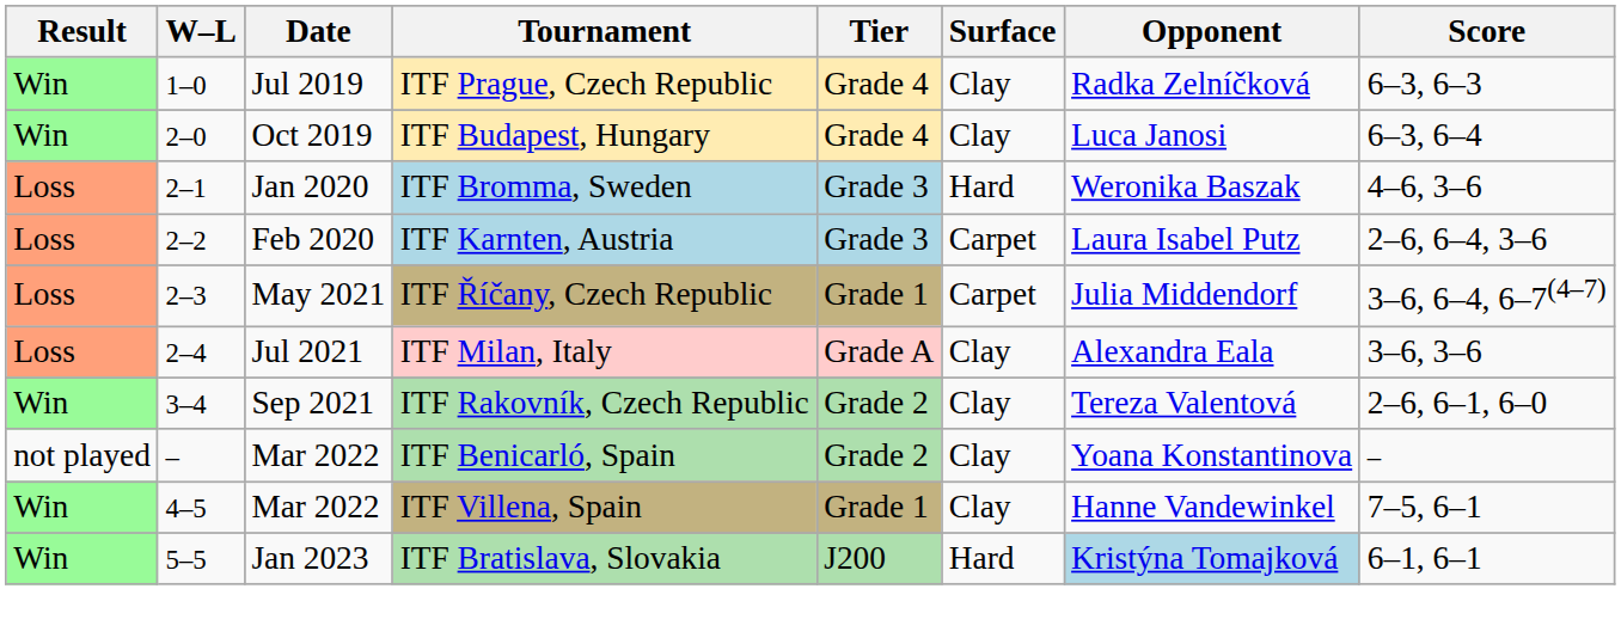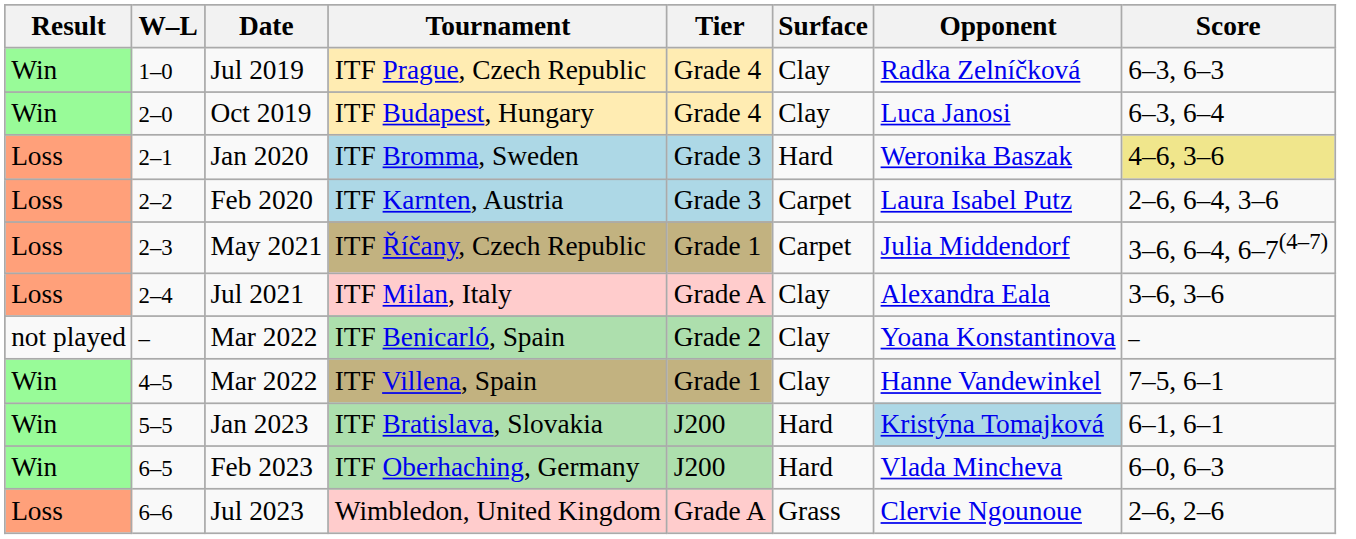 <table class="sortable wikitable">
 <tr>
 <th>Result</th>
 <th class="unsortable">W–L</th>
 <th>Date</th>
 <th>Tournament</th>
 <th>Tier</th>
 <th>Surface</th>
 <th>Opponent</th>
 <th class="unsortable">Score</th>
 </tr>
 <tr>
 <td bgcolor="98FB98">Win</td>
 <td><small>1–0</small></td>
 <td>Jul 2019</td>
 <td bgcolor="ffecb2">ITF <a href='#'>Prague</a>, Czech Republic</td>
 <td bgcolor="ffecb2">Grade 4</td>
 <td>Clay</td>
 <td> <a href='#'>Radka Zelníčková</a></td>
 <td>6–3, 6–3</td>
 </tr>
 <tr>
 <td bgcolor="98FB98">Win</td>
 <td><small>2–0</small></td>
 <td>Oct 2019</td>
 <td bgcolor="ffecb2">ITF <a href='#'>Budapest</a>, Hungary</td>
 <td bgcolor="ffecb2">Grade 4</td>
 <td>Clay</td>
 <td> <a href='#'>Luca Janosi</a></td>
 <td>6–3, 6–4</td>
 </tr>
 <tr>
 <td bgcolor="ffa07a">Loss</td>
 <td><small>2–1</small></td>
 <td>Jan 2020</td>
 <td bgcolor="lightblue">ITF <a href='#'>Bromma</a>, Sweden</td>
 <td bgcolor="lightblue">Grade 3</td>
 <td>Hard</td>
 <td> <a href='#'>Weronika Baszak</a></td>
-<td>4–6, 3–6</td>
+<td style="background: khaki;">4–6, 3–6</td>
 </tr>
 <tr>
 <td bgcolor="ffa07a">Loss</td>
 <td><small>2–2</small></td>
 <td>Feb 2020</td>
 <td bgcolor="lightblue">ITF <a href='#'>Karnten</a>, Austria</td>
 <td bgcolor="lightblue">Grade 3</td>
 <td>Carpet</td>
 <td> <a href='#'>Laura Isabel Putz</a></td>
 <td>2–6, 6–4, 3–6</td>
 </tr>
 <tr>
 <td bgcolor="ffa07a">Loss</td>
 <td><small>2–3</small></td>
 <td>May 2021</td>
 <td bgcolor="C2B280">ITF <a href='#'>Říčany</a>, Czech Republic</td>
 <td bgcolor="C2B280">Grade 1</td>
 <td>Carpet</td>
 <td> <a href='#'>Julia Middendorf</a></td>
 <td>3–6, 6–4, 6–7<sup>(4–7)</sup></td>
 </tr>
 <tr>
 <td bgcolor="ffa07a">Loss</td>
 <td><small>2–4</small></td>
 <td>Jul 2021</td>
 <td bgcolor="#fcc">ITF <a href='#'>Milan</a>, Italy</td>
 <td bgcolor="#fcc">Grade A</td>
 <td>Clay</td>
 <td> <a href='#'>Alexandra Eala</a></td>
 <td>3–6, 3–6</td>
 </tr>
 <tr>
-<td bgcolor="98FB98">Win</td>
-<td><small>3–4</small></td>
-<td>Sep 2021</td>
-<td bgcolor="ADDFAD">ITF <a href='#'>Rakovník</a>, Czech Republic</td>
-<td bgcolor="ADDFAD">Grade 2</td>
-<td>Clay</td>
-<td> <a href='#'>Tereza Valentová</a></td>
-<td>2–6, 6–1, 6–0</td>
-</tr>
-<tr>
 <td>not played</td>
 <td><small>–</small></td>
 <td>Mar 2022</td>
 <td bgcolor="ADDFAD">ITF <a href='#'>Benicarló</a>, Spain</td>
 <td bgcolor="ADDFAD">Grade 2</td>
 <td>Clay</td>
 <td> <a href='#'>Yoana Konstantinova</a></td>
 <td><small>–</small></td>
 </tr>
 <tr>
 <td bgcolor="98FB98">Win</td>
 <td><small>4–5</small></td>
 <td>Mar 2022</td>
 <td bgcolor="C2B280">ITF <a href='#'>Villena</a>, Spain</td>
 <td bgcolor="C2B280">Grade 1</td>
 <td>Clay</td>
 <td> <a href='#'>Hanne Vandewinkel</a></td>
 <td>7–5, 6–1</td>
 </tr>
 <tr>
 <td bgcolor="98FB98">Win</td>
 <td><small>5–5</small></td>
 <td>Jan 2023</td>
 <td bgcolor="ADDFAD">ITF <a href='#'>Bratislava</a>, Slovakia</td>
 <td bgcolor="ADDFAD">J200</td>
 <td>Hard</td>
 <td style="background: lightblue;"> <a href='#'>Kristýna Tomajková</a></td>
 <td>6–1, 6–1</td>
 </tr>
+<tr>
+<td bgcolor="98FB98">Win</td>
+<td><small>6–5</small></td>
+<td>Feb 2023</td>
+<td bgcolor="ADDFAD">ITF <a href='#'>Oberhaching</a>, Germany</td>
+<td bgcolor="ADDFAD">J200</td>
+<td>Hard</td>
+<td> <a href='#'>Vlada Mincheva</a></td>
+<td>6–0, 6–3</td>
+</tr>
+<tr>
+<td bgcolor="ffa07a">Loss</td>
+<td><small>6–6</small></td>
+<td>Jul 2023</td>
+<td bgcolor=#fcc>Wimbledon, United Kingdom</td>
+<td bgcolor=#fcc>Grade A</td>
+<td>Grass</td>
+<td> <a href='#'>Clervie Ngounoue</a></td>
+<td>2–6, 2–6</td>
+</tr>
 </table>
